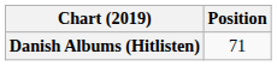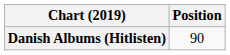 <table class="wikitable plainrowheaders" style="text-align:center">
 <tr>
 <th scope="col">Chart (2019)</th>
 <th scope="col">Position</th>
 </tr>
 <tr>
 <th scope="row">Danish Albums (Hitlisten)</th>
-<td>71</td>
+<td>90</td>
 </tr>
 </table>
